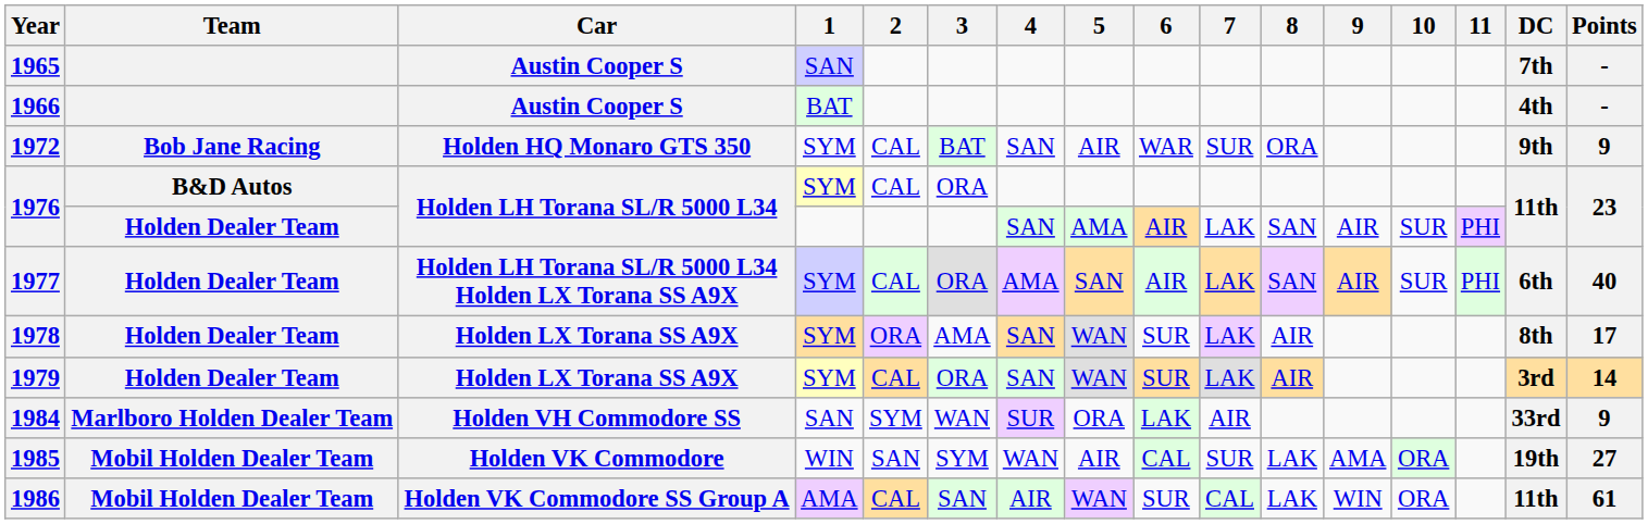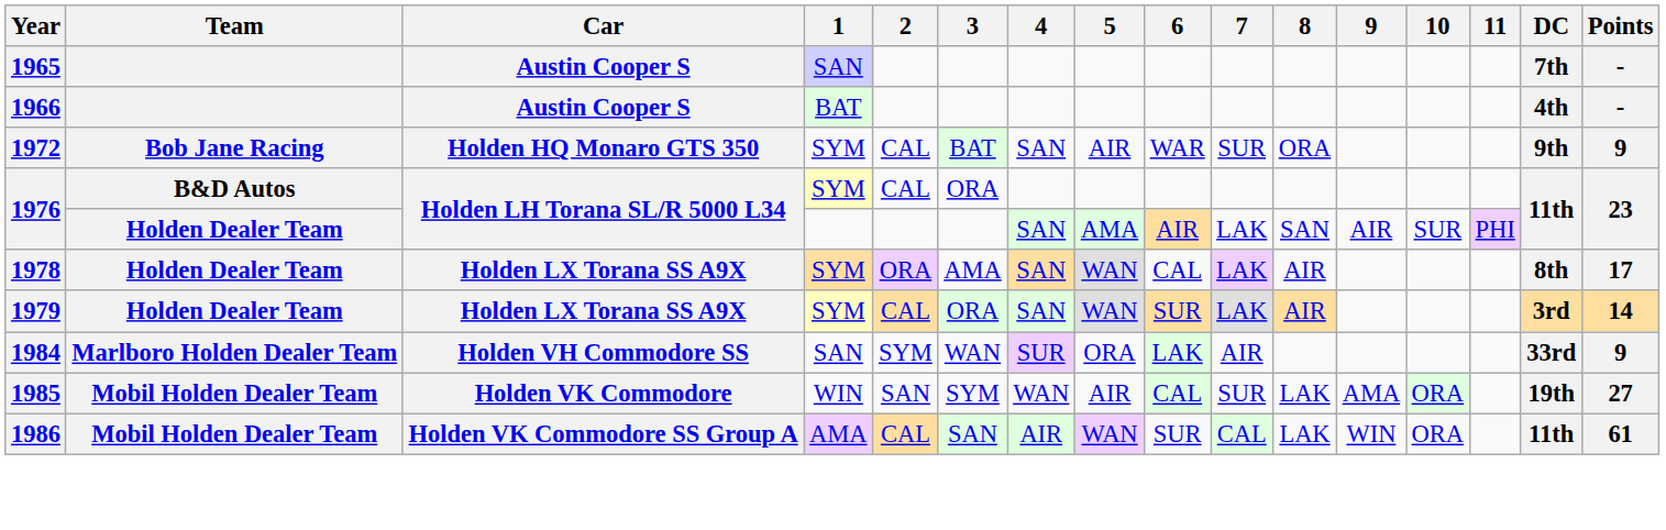 <table class="wikitable" style="text-align:center; font-size:95%">
 <tr>
 <th>Year</th>
 <th>Team</th>
 <th>Car</th>
 <th>1</th>
 <th>2</th>
 <th>3</th>
 <th>4</th>
 <th>5</th>
 <th>6</th>
 <th>7</th>
 <th>8</th>
 <th>9</th>
 <th>10</th>
 <th>11</th>
 <th>DC</th>
 <th>Points</th>
 </tr>
 <tr>
 <th><a href='#'>1965</a></th>
 <th></th>
 <th><a href='#'>Austin Cooper S</a></th>
 <td style="background:#cfcfff;"><a href='#'>SAN</a><br></td>
 <td></td>
 <td></td>
 <td></td>
 <td></td>
 <td></td>
 <td></td>
 <td></td>
 <td></td>
 <td></td>
 <td></td>
 <th>7th</th>
 <th>-</th>
 </tr>
 <tr>
 <th><a href='#'>1966</a></th>
 <th></th>
 <th><a href='#'>Austin Cooper S</a></th>
 <td style="background:#dfffdf;"><a href='#'>BAT</a><br></td>
 <td></td>
 <td></td>
 <td></td>
 <td></td>
 <td></td>
 <td></td>
 <td></td>
 <td></td>
 <td></td>
 <td></td>
 <th>4th</th>
 <th>-</th>
 </tr>
 <tr>
 <th><a href='#'>1972</a></th>
 <th><a href='#'>Bob Jane Racing</a></th>
 <th><a href='#'>Holden HQ Monaro GTS 350</a></th>
 <td><a href='#'>SYM</a></td>
 <td><a href='#'>CAL</a></td>
 <td style="background:#dfffdf;"><a href='#'>BAT</a><br></td>
 <td><a href='#'>SAN</a></td>
 <td><a href='#'>AIR</a></td>
 <td><a href='#'>WAR</a></td>
 <td><a href='#'>SUR</a></td>
 <td><a href='#'>ORA</a></td>
 <td></td>
 <td></td>
 <td></td>
 <th>9th</th>
 <th>9</th>
 </tr>
 <tr>
 <th rowspan=2><a href='#'>1976</a></th>
 <th>B&D Autos</th>
 <th rowspan=2><a href='#'>Holden LH Torana SL/R 5000 L34</a></th>
 <td style="background:#ffffbf;"><a href='#'>SYM</a><br></td>
 <td><a href='#'>CAL</a></td>
 <td><a href='#'>ORA</a></td>
 <td></td>
 <td></td>
 <td></td>
 <td></td>
 <td></td>
 <td></td>
 <td></td>
 <td></td>
 <th rowspan=2>11th</th>
 <th rowspan=2>23</th>
 </tr>
 <tr>
 <th><a href='#'>Holden Dealer Team</a></th>
 <td></td>
 <td></td>
 <td></td>
 <td style="background:#dfffdf;"><a href='#'>SAN</a><br></td>
 <td style="background:#dfffdf;"><a href='#'>AMA</a><br></td>
 <td style="background:#ffdf9f;"><a href='#'>AIR</a><br></td>
 <td><a href='#'>LAK</a></td>
 <td><a href='#'>SAN</a></td>
 <td><a href='#'>AIR</a></td>
 <td><a href='#'>SUR</a></td>
 <td style="background:#efcfff;"><a href='#'>PHI</a><br></td>
 </tr>
 <tr>
-<th><a href='#'>1977</a></th>
-<th><a href='#'>Holden Dealer Team</a></th>
-<th><a href='#'>Holden LH Torana SL/R 5000 L34</a><br><a href='#'>Holden LX Torana SS A9X</a></th>
-<td style="background:#cfcfff;"><a href='#'>SYM</a><br></td>
-<td style="background:#dfffdf;"><a href='#'>CAL</a><br></td>
-<td style="background:#dfdfdf;"><a href='#'>ORA</a><br></td>
-<td style="background:#efcfff;"><a href='#'>AMA</a><br></td>
-<td style="background:#ffdf9f;"><a href='#'>SAN</a><br></td>
-<td style="background:#dfffdf;"><a href='#'>AIR</a><br></td>
-<td style="background:#ffdf9f;"><a href='#'>LAK</a><br></td>
-<td style="background:#efcfff;"><a href='#'>SAN</a><br></td>
-<td style="background:#ffdf9f;"><a href='#'>AIR</a><br></td>
-<td><a href='#'>SUR</a></td>
-<td style="background:#dfffdf;"><a href='#'>PHI</a><br></td>
-<th>6th</th>
-<th>40</th>
-</tr>
-<tr>
 <th><a href='#'>1978</a></th>
 <th><a href='#'>Holden Dealer Team</a></th>
 <th><a href='#'>Holden LX Torana SS A9X</a></th>
 <td style="background:#ffdf9f;"><a href='#'>SYM</a><br></td>
 <td style="background:#efcfff;"><a href='#'>ORA</a><br></td>
 <td><a href='#'>AMA</a></td>
 <td style="background:#ffdf9f;"><a href='#'>SAN</a><br></td>
 <td style="background:#dfdfdf;"><a href='#'>WAN</a><br></td>
-<td><a href='#'>SUR</a></td>
+<td><a href='#'>CAL</a></td>
 <td style="background:#efcfff;"><a href='#'>LAK</a><br></td>
 <td><a href='#'>AIR</a></td>
 <td></td>
 <td></td>
 <td></td>
 <th>8th</th>
 <th>17</th>
 </tr>
 <tr>
 <th><a href='#'>1979</a></th>
 <th><a href='#'>Holden Dealer Team</a></th>
 <th><a href='#'>Holden LX Torana SS A9X</a></th>
 <td style="background:#ffffbf;"><a href='#'>SYM</a><br></td>
 <td style="background:#ffdf9f;"><a href='#'>CAL</a><br></td>
 <td style="background:#dfffdf;"><a href='#'>ORA</a><br></td>
 <td style="background:#dfffdf;"><a href='#'>SAN</a><br></td>
 <td style="background:#dfdfdf;"><a href='#'>WAN</a><br></td>
 <td style="background:#ffdf9f;"><a href='#'>SUR</a><br></td>
 <td style="background:#dfdfdf;"><a href='#'>LAK</a><br></td>
 <td style="background:#ffdf9f;"><a href='#'>AIR</a><br></td>
 <td></td>
 <td></td>
 <td></td>
 <th style="background:#FFDF9F;"><strong>3rd</strong></th>
 <th style="background:#FFDF9F;">14</th>
 </tr>
 <tr>
 <th><a href='#'>1984</a></th>
 <th><a href='#'>Marlboro Holden Dealer Team</a></th>
 <th><a href='#'>Holden VH Commodore SS</a></th>
 <td><a href='#'>SAN</a></td>
 <td><a href='#'>SYM</a></td>
 <td><a href='#'>WAN</a></td>
 <td style="background:#efcfff;"><a href='#'>SUR</a><br></td>
 <td><a href='#'>ORA</a></td>
 <td style="background:#dfffdf;"><a href='#'>LAK</a><br></td>
 <td><a href='#'>AIR</a></td>
 <td></td>
 <td></td>
 <td></td>
 <td></td>
 <th>33rd</th>
 <th>9</th>
 </tr>
 <tr>
 <th><a href='#'>1985</a></th>
 <th><a href='#'>Mobil Holden Dealer Team</a></th>
 <th><a href='#'>Holden VK Commodore</a></th>
 <td><a href='#'>WIN</a></td>
 <td><a href='#'>SAN</a></td>
 <td><a href='#'>SYM</a></td>
 <td><a href='#'>WAN</a></td>
 <td><a href='#'>AIR</a></td>
 <td style="background:#dfffdf;"><a href='#'>CAL</a><br></td>
 <td><a href='#'>SUR</a></td>
 <td><a href='#'>LAK</a></td>
 <td><a href='#'>AMA</a></td>
 <td style="background:#dfffdf;"><a href='#'>ORA</a><br></td>
 <td></td>
 <th>19th</th>
 <th>27</th>
 </tr>
 <tr>
 <th><a href='#'>1986</a></th>
 <th><a href='#'>Mobil Holden Dealer Team</a></th>
 <th><a href='#'>Holden VK Commodore SS Group A</a></th>
 <td style="background:#efcfff;"><a href='#'>AMA</a><br></td>
 <td style="background:#ffdf9f;"><a href='#'>CAL</a><br></td>
 <td style="background:#dfffdf;"><a href='#'>SAN</a><br></td>
 <td style="background:#dfffdf;"><a href='#'>AIR</a><br></td>
 <td style="background:#efcfff;"><a href='#'>WAN</a><br></td>
 <td><a href='#'>SUR</a></td>
 <td style="background:#dfffdf;"><a href='#'>CAL</a><br></td>
 <td><a href='#'>LAK</a></td>
 <td><a href='#'>WIN</a></td>
 <td><a href='#'>ORA</a></td>
 <td></td>
 <th>11th</th>
 <th>61</th>
 </tr>
 </table>
